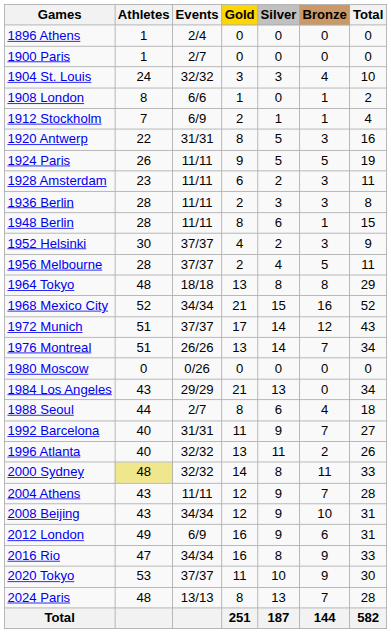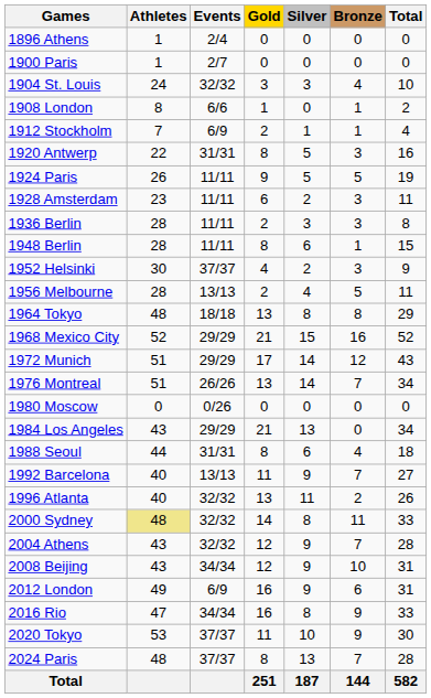 <table class="wikitable sortable mw-collapsible mw-collapsed" style="text-align:center">
 <tr>
 <th>Games</th>
 <th>Athletes</th>
 <th>Events</th>
 <th style="background:gold;">Gold</th>
 <th style="background:silver;">Silver</th>
 <th style="background:#c96;">Bronze</th>
 <th>Total</th>
 </tr>
 <tr>
 <td align=left><a href='#'>1896 Athens</a></td>
 <td>1</td>
 <td>2/4</td>
 <td>0</td>
 <td>0</td>
 <td>0</td>
 <td>0</td>
 </tr>
 <tr>
 <td align=left><a href='#'>1900 Paris</a></td>
 <td>1</td>
 <td>2/7</td>
 <td>0</td>
 <td>0</td>
 <td>0</td>
 <td>0</td>
 </tr>
 <tr>
 <td align=left><a href='#'>1904 St. Louis</a></td>
 <td>24</td>
 <td>32/32</td>
 <td>3</td>
 <td>3</td>
 <td>4</td>
 <td>10</td>
 </tr>
 <tr>
 <td align=left><a href='#'>1908 London</a></td>
 <td>8</td>
 <td>6/6</td>
 <td>1</td>
 <td>0</td>
 <td>1</td>
 <td>2</td>
 </tr>
 <tr>
 <td align=left><a href='#'>1912 Stockholm</a></td>
 <td>7</td>
 <td>6/9</td>
 <td>2</td>
 <td>1</td>
 <td>1</td>
 <td>4</td>
 </tr>
 <tr>
 <td align=left><a href='#'>1920 Antwerp</a></td>
 <td>22</td>
 <td>31/31</td>
 <td>8</td>
 <td>5</td>
 <td>3</td>
 <td>16</td>
 </tr>
 <tr>
 <td align=left><a href='#'>1924 Paris</a></td>
 <td>26</td>
 <td>11/11</td>
 <td>9</td>
 <td>5</td>
 <td>5</td>
 <td>19</td>
 </tr>
 <tr>
 <td align=left><a href='#'>1928 Amsterdam</a></td>
 <td>23</td>
 <td>11/11</td>
 <td>6</td>
 <td>2</td>
 <td>3</td>
 <td>11</td>
 </tr>
 <tr>
 <td align=left><a href='#'>1936 Berlin</a></td>
 <td>28</td>
 <td>11/11</td>
 <td>2</td>
 <td>3</td>
 <td>3</td>
 <td>8</td>
 </tr>
 <tr>
 <td align=left><a href='#'>1948 Berlin</a></td>
 <td>28</td>
 <td>11/11</td>
 <td>8</td>
 <td>6</td>
 <td>1</td>
 <td>15</td>
 </tr>
 <tr>
 <td align=left><a href='#'>1952 Helsinki</a></td>
 <td>30</td>
 <td>37/37</td>
 <td>4</td>
 <td>2</td>
 <td>3</td>
 <td>9</td>
 </tr>
 <tr>
 <td align=left><a href='#'>1956 Melbourne</a></td>
 <td>28</td>
-<td>37/37</td>
+<td>13/13</td>
 <td>2</td>
 <td>4</td>
 <td>5</td>
 <td>11</td>
 </tr>
 <tr>
 <td align=left><a href='#'>1964 Tokyo</a></td>
 <td>48</td>
 <td>18/18</td>
 <td>13</td>
 <td>8</td>
 <td>8</td>
 <td>29</td>
 </tr>
 <tr>
 <td align=left><a href='#'>1968 Mexico City</a></td>
 <td>52</td>
-<td>34/34</td>
+<td>29/29</td>
 <td>21</td>
 <td>15</td>
 <td>16</td>
 <td>52</td>
 </tr>
 <tr>
 <td align=left><a href='#'>1972 Munich</a></td>
 <td>51</td>
-<td>37/37</td>
+<td>29/29</td>
 <td>17</td>
 <td>14</td>
 <td>12</td>
 <td>43</td>
 </tr>
 <tr>
 <td align=left><a href='#'>1976 Montreal</a></td>
 <td>51</td>
 <td>26/26</td>
 <td>13</td>
 <td>14</td>
 <td>7</td>
 <td>34</td>
 </tr>
 <tr>
 <td align=left><a href='#'>1980 Moscow</a></td>
 <td>0</td>
 <td>0/26</td>
 <td>0</td>
 <td>0</td>
 <td>0</td>
 <td>0</td>
 </tr>
 <tr>
 <td align=left><a href='#'>1984 Los Angeles</a></td>
 <td>43</td>
 <td>29/29</td>
 <td>21</td>
 <td>13</td>
 <td>0</td>
 <td>34</td>
 </tr>
 <tr>
 <td align=left><a href='#'>1988 Seoul</a></td>
 <td>44</td>
-<td>2/7</td>
+<td>31/31</td>
 <td>8</td>
 <td>6</td>
 <td>4</td>
 <td>18</td>
 </tr>
 <tr>
 <td align=left><a href='#'>1992 Barcelona</a></td>
 <td>40</td>
-<td>31/31</td>
+<td>13/13</td>
 <td>11</td>
 <td>9</td>
 <td>7</td>
 <td>27</td>
 </tr>
 <tr>
 <td align=left><a href='#'>1996 Atlanta</a></td>
 <td>40</td>
 <td>32/32</td>
 <td>13</td>
 <td>11</td>
 <td>2</td>
 <td>26</td>
 </tr>
 <tr>
 <td align=left><a href='#'>2000 Sydney</a></td>
 <td style="background: khaki;">48</td>
 <td>32/32</td>
 <td>14</td>
 <td>8</td>
 <td>11</td>
 <td>33</td>
 </tr>
 <tr>
 <td align=left><a href='#'>2004 Athens</a></td>
 <td>43</td>
-<td>11/11</td>
+<td>32/32</td>
 <td>12</td>
 <td>9</td>
 <td>7</td>
 <td>28</td>
 </tr>
 <tr>
 <td align=left><a href='#'>2008 Beijing</a></td>
 <td>43</td>
 <td>34/34</td>
 <td>12</td>
 <td>9</td>
 <td>10</td>
 <td>31</td>
 </tr>
 <tr>
 <td align=left><a href='#'>2012 London</a></td>
 <td>49</td>
 <td>6/9</td>
 <td>16</td>
 <td>9</td>
 <td>6</td>
 <td>31</td>
 </tr>
 <tr>
 <td align=left><a href='#'>2016 Rio</a></td>
 <td>47</td>
 <td>34/34</td>
 <td>16</td>
 <td>8</td>
 <td>9</td>
 <td>33</td>
 </tr>
 <tr>
 <td align=left><a href='#'>2020 Tokyo</a></td>
 <td>53</td>
 <td>37/37</td>
 <td>11</td>
 <td>10</td>
 <td>9</td>
 <td>30</td>
 </tr>
 <tr>
 <td align=left><a href='#'>2024 Paris</a></td>
 <td>48</td>
-<td>13/13</td>
+<td>37/37</td>
 <td>8</td>
 <td>13</td>
 <td>7</td>
 <td>28</td>
 </tr>
 <tr>
 <th>Total</th>
 <th></th>
 <th></th>
 <th>251</th>
 <th>187</th>
 <th>144</th>
 <th>582</th>
 </tr>
 </table>
